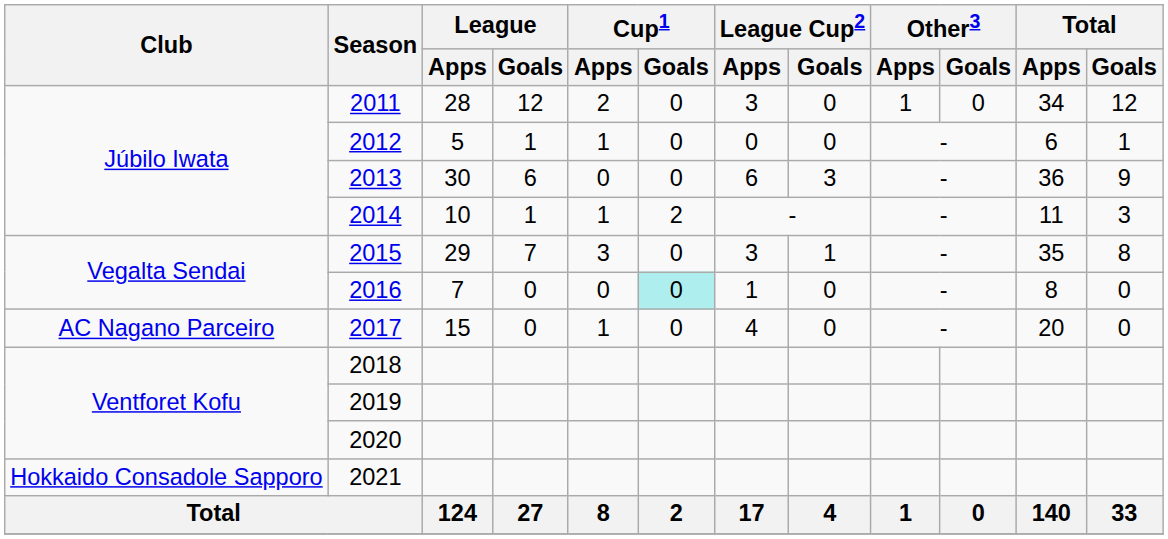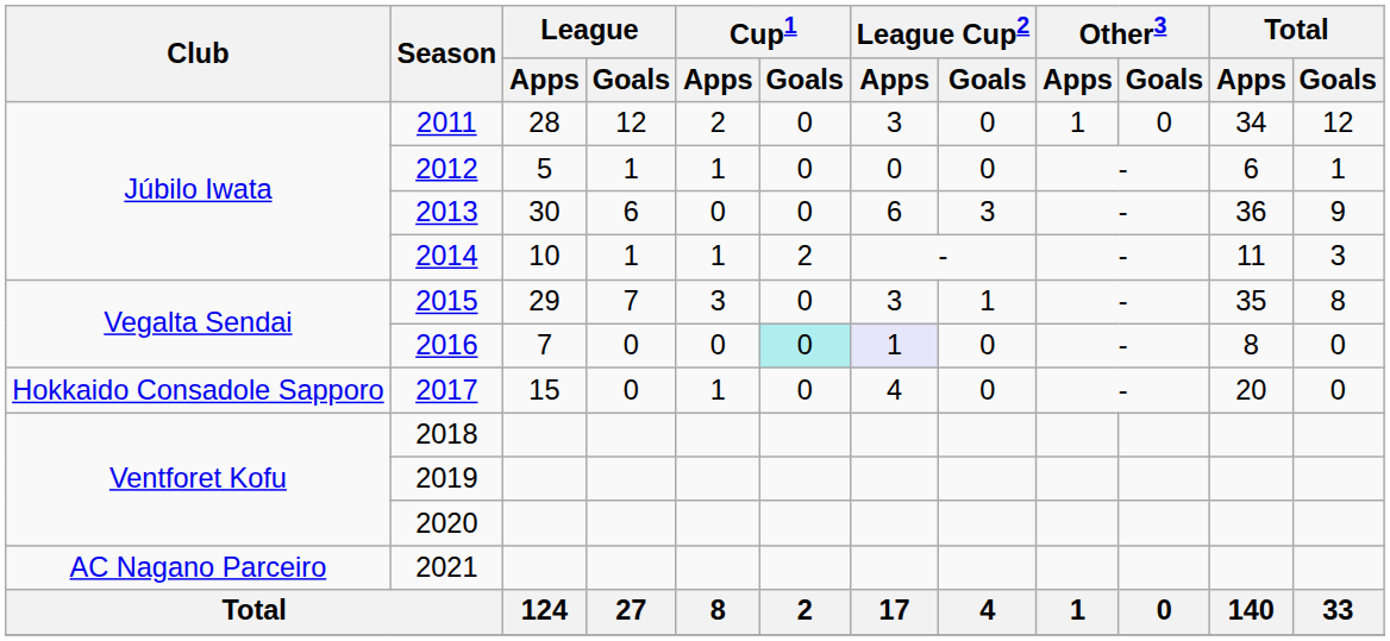 <table class="wikitable" style="text-align:center;">
 <tr>
 <th rowspan="2">Club</th>
 <th rowspan="2">Season</th>
 <th colspan="2">League</th>
 <th colspan="2">Cup<sup><a href='#'>1</a></sup></th>
 <th colspan="2">League Cup<sup><a href='#'>2</a></sup></th>
 <th colspan="2">Other<sup><a href='#'>3</a></sup></th>
 <th colspan="2">Total</th>
 </tr>
 <tr>
 <th>Apps</th>
 <th>Goals</th>
 <th>Apps</th>
 <th>Goals</th>
 <th>Apps</th>
 <th>Goals</th>
 <th>Apps</th>
 <th>Goals</th>
 <th>Apps</th>
 <th>Goals</th>
 </tr>
 <tr>
 <td rowspan="4"><a href='#'>Júbilo Iwata</a></td>
 <td><a href='#'>2011</a></td>
 <td>28</td>
 <td>12</td>
 <td>2</td>
 <td>0</td>
 <td>3</td>
 <td>0</td>
 <td>1</td>
 <td>0</td>
 <td>34</td>
 <td>12</td>
 </tr>
 <tr>
 <td><a href='#'>2012</a></td>
 <td>5</td>
 <td>1</td>
 <td>1</td>
 <td>0</td>
 <td>0</td>
 <td>0</td>
 <td colspan="2">-</td>
 <td>6</td>
 <td>1</td>
 </tr>
 <tr>
 <td><a href='#'>2013</a></td>
 <td>30</td>
 <td>6</td>
 <td>0</td>
 <td>0</td>
 <td>6</td>
 <td>3</td>
 <td colspan="2">-</td>
 <td>36</td>
 <td>9</td>
 </tr>
 <tr>
 <td><a href='#'>2014</a></td>
 <td>10</td>
 <td>1</td>
 <td>1</td>
 <td>2</td>
 <td colspan="2">-</td>
 <td colspan="2">-</td>
 <td>11</td>
 <td>3</td>
 </tr>
 <tr>
 <td rowspan="2"><a href='#'>Vegalta Sendai</a></td>
 <td><a href='#'>2015</a></td>
 <td>29</td>
 <td>7</td>
 <td>3</td>
 <td>0</td>
 <td>3</td>
 <td>1</td>
 <td colspan="2">-</td>
 <td>35</td>
 <td>8</td>
 </tr>
 <tr>
 <td><a href='#'>2016</a></td>
 <td>7</td>
 <td>0</td>
 <td>0</td>
 <td style="background: paleturquoise;">0</td>
-<td>1</td>
+<td style="background: lavender;">1</td>
 <td>0</td>
 <td colspan="2">-</td>
 <td>8</td>
 <td>0</td>
 </tr>
 <tr>
-<td><a href='#'>AC Nagano Parceiro</a></td>
+<td><a href='#'>Hokkaido Consadole Sapporo</a></td>
 <td><a href='#'>2017</a></td>
 <td>15</td>
 <td>0</td>
 <td>1</td>
 <td>0</td>
 <td>4</td>
 <td>0</td>
 <td colspan="2">-</td>
 <td>20</td>
 <td>0</td>
 </tr>
 <tr>
 <td rowspan="3"><a href='#'>Ventforet Kofu</a></td>
 <td>2018</td>
 <td></td>
 <td></td>
 <td></td>
 <td></td>
 <td></td>
 <td></td>
 <td></td>
 <td></td>
 <td></td>
 <td></td>
 </tr>
 <tr>
 <td>2019</td>
 <td></td>
 <td></td>
 <td></td>
 <td></td>
 <td></td>
 <td></td>
 <td></td>
 <td></td>
 <td></td>
 <td></td>
 </tr>
 <tr>
 <td>2020</td>
 <td></td>
 <td></td>
 <td></td>
 <td></td>
 <td></td>
 <td></td>
 <td></td>
 <td></td>
 <td></td>
 <td></td>
 </tr>
 <tr>
-<td><a href='#'>Hokkaido Consadole Sapporo</a></td>
+<td><a href='#'>AC Nagano Parceiro</a></td>
 <td>2021</td>
 <td></td>
 <td></td>
 <td></td>
 <td></td>
 <td></td>
 <td></td>
 <td></td>
 <td></td>
 <td></td>
 <td></td>
 </tr>
 <tr>
 <th colspan="2">Total</th>
 <th>124</th>
 <th>27</th>
 <th>8</th>
 <th>2</th>
 <th>17</th>
 <th>4</th>
 <th>1</th>
 <th>0</th>
 <th>140</th>
 <th>33</th>
 </tr>
 <tr>
 </tr>
 </table>
